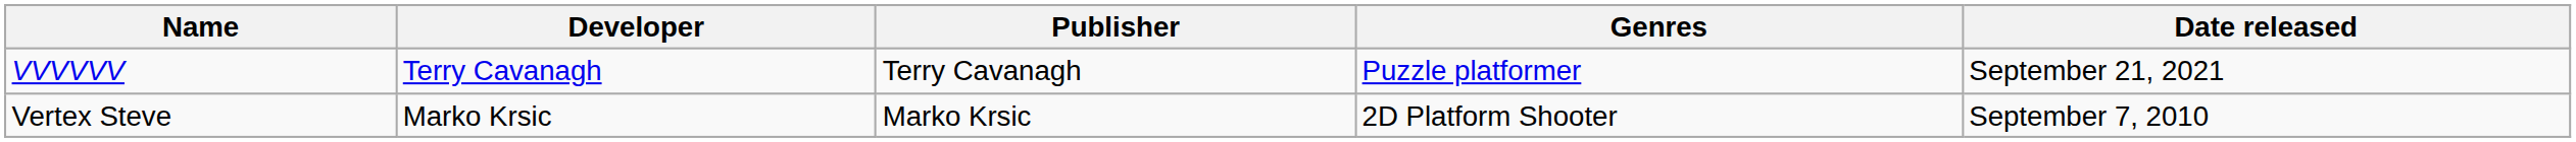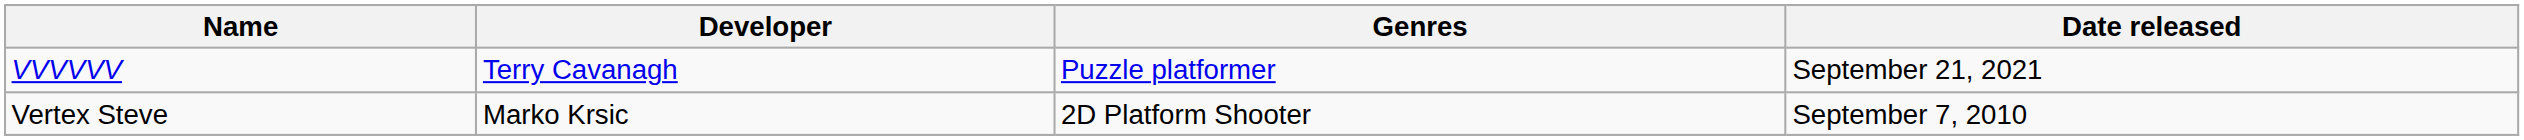 <table class="wikitable sortable" style="font-size:85%; width:98%">
 <tr>
 <th>Name</th>
 <th>Developer</th>
-<th>Publisher</th>
 <th>Genres</th>
 <th>Date released</th>
 </tr>
 <tr>
 <td><em><a href='#'>VVVVVV</a></em></td>
 <td><a href='#'>Terry Cavanagh</a></td>
-<td>Terry Cavanagh</td>
 <td><a href='#'>Puzzle platformer</a></td>
 <td>September 21, 2021</td>
 </tr>
 <tr>
 <td>Vertex Steve</td>
 <td>Marko Krsic</td>
-<td>Marko Krsic</td>
 <td>2D Platform Shooter</td>
 <td>September 7, 2010</td>
 </tr>
 </table>
